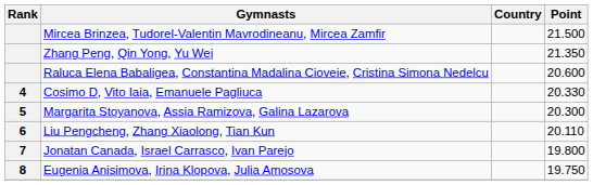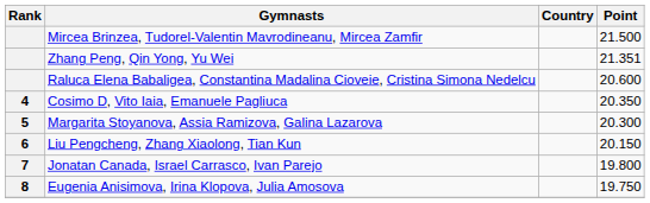 <table class="wikitable sortable">
 <tr>
 <th>Rank</th>
 <th>Gymnasts</th>
 <th>Country</th>
 <th>Point</th>
 </tr>
 <tr>
 <th></th>
 <td><a href='#'>Mircea Brinzea</a>, <a href='#'>Tudorel-Valentin Mavrodineanu</a>, <a href='#'>Mircea Zamfir</a></td>
 <td></td>
 <td>21.500</td>
 </tr>
 <tr>
 <th></th>
 <td><a href='#'>Zhang Peng</a>, <a href='#'>Qin Yong</a>, <a href='#'>Yu Wei</a></td>
 <td></td>
-<td>21.350</td>
+<td>21.351</td>
 </tr>
 <tr>
 <th></th>
 <td><a href='#'>Raluca Elena Babaligea</a>, <a href='#'>Constantina Madalina Cioveie</a>, <a href='#'>Cristina Simona Nedelcu</a></td>
 <td></td>
 <td>20.600</td>
 </tr>
 <tr>
 <th>4</th>
 <td><a href='#'>Cosimo D</a>, <a href='#'>Vito Iaia</a>, <a href='#'>Emanuele Pagliuca</a></td>
 <td></td>
-<td>20.330</td>
+<td>20.350</td>
 </tr>
 <tr>
 <th>5</th>
 <td><a href='#'>Margarita Stoyanova</a>, <a href='#'>Assia Ramizova</a>, <a href='#'>Galina Lazarova</a></td>
 <td></td>
 <td>20.300</td>
 </tr>
 <tr>
 <th>6</th>
 <td><a href='#'>Liu Pengcheng</a>, <a href='#'>Zhang Xiaolong</a>, <a href='#'>Tian Kun</a></td>
 <td></td>
-<td>20.110</td>
+<td>20.150</td>
 </tr>
 <tr>
 <th>7</th>
 <td><a href='#'>Jonatan Canada</a>, <a href='#'>Israel Carrasco</a>, <a href='#'>Ivan Parejo</a></td>
 <td></td>
 <td>19.800</td>
 </tr>
 <tr>
 <th>8</th>
 <td><a href='#'>Eugenia Anisimova</a>, <a href='#'>Irina Klopova</a>, <a href='#'>Julia Amosova</a></td>
 <td></td>
 <td>19.750</td>
 </tr>
 <tr>
 </tr>
 </table>
